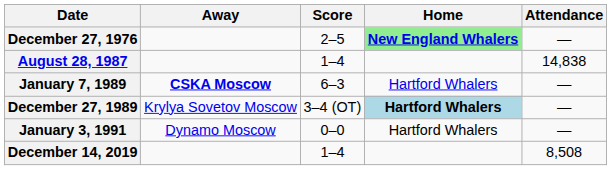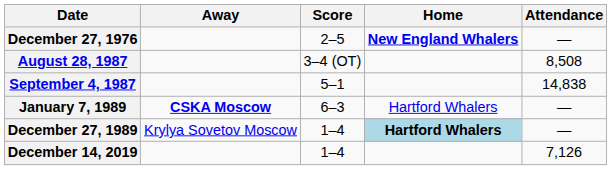 <table class="wikitable" style="text-align:center;">
 <tr>
 <th scope="col">Date</th>
 <th scope="col">Away</th>
 <th scope="col">Score</th>
 <th scope="col">Home</th>
 <th scope="col">Attendance</th>
 </tr>
 <tr>
 <th scope="row">December 27, 1976</th>
 <td></td>
 <td>2–5</td>
-<td style="background: lightgreen;"> <strong><a href='#'>New England Whalers</a></strong></td>
+<td> <strong><a href='#'>New England Whalers</a></strong></td>
 <td>—</td>
 </tr>
 <tr>
 <th scope="row"><a href='#'>August 28, 1987</a></th>
 <td></td>
-<td>1–4</td>
+<td>3–4 (OT)</td>
 <td><strong></strong></td>
+<td>8,508</td>
+</tr>
+<tr>
+<th scope="row"><a href='#'>September 4, 1987</a></th>
+<td><strong></strong></td>
+<td>5–1</td>
+<td></td>
 <td>14,838</td>
 </tr>
 <tr>
 <th scope="row">January 7, 1989</th>
 <td><strong><a href='#'>CSKA Moscow</a></strong> </td>
 <td>6–3</td>
 <td> <a href='#'>Hartford Whalers</a></td>
 <td>—</td>
 </tr>
 <tr>
 <th scope="row">December 27, 1989</th>
 <td><a href='#'>Krylya Sovetov Moscow</a> </td>
-<td>3–4 (OT)</td>
+<td>1–4</td>
 <td style="background: lightblue;"> <strong>Hartford Whalers</strong></td>
-<td>—</td>
-</tr>
-<tr>
-<th scope="row">January 3, 1991</th>
-<td><a href='#'>Dynamo Moscow</a> </td>
-<td>0–0</td>
-<td> Hartford Whalers</td>
 <td>—</td>
 </tr>
 <tr>
 <th scope="row">December 14, 2019</th>
 <td></td>
 <td>1–4</td>
 <td><strong></strong></td>
-<td>8,508</td>
+<td>7,126 </td>
 </tr>
 </table>
